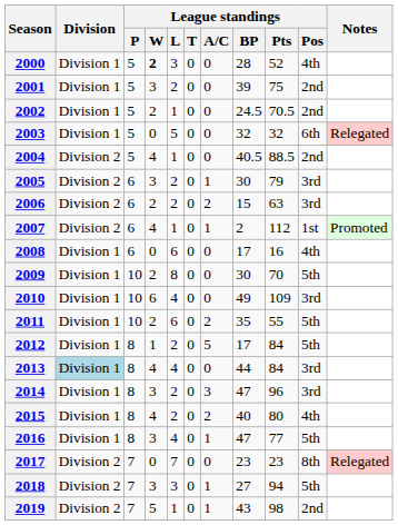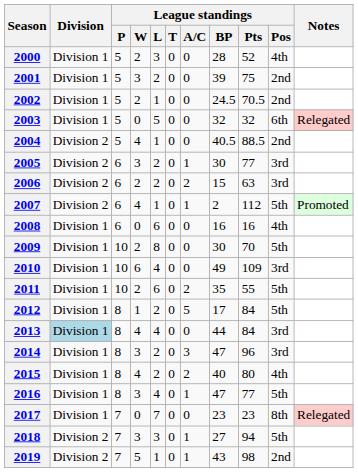 <table class="wikitable sortable">
 <tr>
 <th scope="col" rowspan="2">Season</th>
 <th scope="col" rowspan="2">Division</th>
 <th scope="col" colspan="8">League standings</th>
 <th scope="col" rowspan="2">Notes</th>
 </tr>
 <tr>
 <th scope="col">P</th>
 <th scope="col">W</th>
 <th scope="col">L</th>
 <th scope="col">T</th>
 <th scope="col">A/C</th>
 <th scope="col">BP</th>
 <th scope="col">Pts</th>
 <th scope="col">Pos</th>
 </tr>
 <tr>
 <th scope="row"><a href='#'>2000</a></th>
 <td>Division 1</td>
 <td>5</td>
-<td><strong>2</strong></td>
+<td>2</td>
 <td>3</td>
 <td>0</td>
 <td>0</td>
 <td>28</td>
 <td>52</td>
 <td>4th</td>
 <td style="background: white;"></td>
 </tr>
 <tr>
 <th scope="row"><a href='#'>2001</a></th>
 <td>Division 1</td>
 <td>5</td>
 <td>3</td>
 <td>2</td>
 <td>0</td>
 <td>0</td>
 <td>39</td>
 <td>75</td>
 <td>2nd</td>
 <td style="background: white;"></td>
 </tr>
 <tr>
 <th scope="row"><a href='#'>2002</a></th>
 <td>Division 1</td>
 <td>5</td>
 <td>2</td>
 <td>1</td>
 <td>0</td>
 <td>0</td>
 <td>24.5</td>
 <td>70.5</td>
 <td>2nd</td>
 <td style="background: white;"></td>
 </tr>
 <tr>
 <th scope="row"><a href='#'>2003</a></th>
 <td>Division 1</td>
 <td>5</td>
 <td>0</td>
 <td>5</td>
 <td>0</td>
 <td>0</td>
 <td>32</td>
 <td>32</td>
 <td>6th</td>
 <td style="background: #FFCCCC;">Relegated</td>
 </tr>
 <tr>
 <th scope="row"><a href='#'>2004</a></th>
 <td>Division 2</td>
 <td>5</td>
 <td>4</td>
 <td>1</td>
 <td>0</td>
 <td>0</td>
 <td>40.5</td>
 <td>88.5</td>
 <td>2nd</td>
 <td style="background: white;"></td>
 </tr>
 <tr>
 <th scope="row"><a href='#'>2005</a></th>
 <td>Division 2</td>
 <td>6</td>
 <td>3</td>
 <td>2</td>
 <td>0</td>
 <td>1</td>
 <td>30</td>
-<td>79</td>
+<td>77</td>
 <td>3rd</td>
 <td style="background: white;"></td>
 </tr>
 <tr>
 <th scope="row"><a href='#'>2006</a></th>
 <td>Division 2</td>
 <td>6</td>
 <td>2</td>
 <td>2</td>
 <td>0</td>
 <td>2</td>
 <td>15</td>
 <td>63</td>
 <td>3rd</td>
 <td style="background: white;"></td>
 </tr>
 <tr>
 <th scope="row"><a href='#'>2007</a></th>
 <td>Division 2</td>
 <td>6</td>
 <td>4</td>
 <td>1</td>
 <td>0</td>
 <td>1</td>
 <td>2</td>
 <td>112</td>
-<td>1st</td>
+<td>5th</td>
 <td style="background: #dfd;">Promoted</td>
 </tr>
 <tr>
 <th scope="row"><a href='#'>2008</a></th>
 <td>Division 1</td>
 <td>6</td>
 <td>0</td>
 <td>6</td>
 <td>0</td>
 <td>0</td>
-<td>17</td>
+<td>16</td>
 <td>16</td>
 <td>4th</td>
 <td style="background: white;"></td>
 </tr>
 <tr>
 <th scope="row"><a href='#'>2009</a></th>
 <td>Division 1</td>
 <td>10</td>
 <td>2</td>
 <td>8</td>
 <td>0</td>
 <td>0</td>
 <td>30</td>
 <td>70</td>
 <td>5th</td>
 <td style="background: white;"></td>
 </tr>
 <tr>
 <th scope="row"><a href='#'>2010</a></th>
 <td>Division 1</td>
 <td>10</td>
 <td>6</td>
 <td>4</td>
 <td>0</td>
 <td>0</td>
 <td>49</td>
 <td>109</td>
 <td>3rd</td>
 <td style="background: white;"></td>
 </tr>
 <tr>
 <th scope="row"><a href='#'>2011</a></th>
 <td>Division 1</td>
 <td>10</td>
 <td>2</td>
 <td>6</td>
 <td>0</td>
 <td>2</td>
 <td>35</td>
 <td>55</td>
 <td>5th</td>
 <td style="background: white;"></td>
 </tr>
 <tr>
 <th scope="row"><a href='#'>2012</a></th>
 <td>Division 1</td>
 <td>8</td>
 <td>1</td>
 <td>2</td>
 <td>0</td>
 <td>5</td>
 <td>17</td>
 <td>84</td>
 <td>5th</td>
 <td style="background: white;"></td>
 </tr>
 <tr>
 <th scope="row"><a href='#'>2013</a></th>
 <td style="background: lightblue;">Division 1</td>
 <td>8</td>
 <td>4</td>
 <td>4</td>
 <td>0</td>
 <td>0</td>
 <td>44</td>
 <td>84</td>
 <td>3rd</td>
 <td style="background: white;"></td>
 </tr>
 <tr>
 <th scope="row"><a href='#'>2014</a></th>
 <td>Division 1</td>
 <td>8</td>
 <td>3</td>
 <td>2</td>
 <td>0</td>
 <td>3</td>
 <td>47</td>
 <td>96</td>
 <td>3rd</td>
 <td style="background: white;"></td>
 </tr>
 <tr>
 <th scope="row"><a href='#'>2015</a></th>
 <td>Division 1</td>
 <td>8</td>
 <td>4</td>
 <td>2</td>
 <td>0</td>
 <td>2</td>
 <td>40</td>
 <td>80</td>
 <td>4th</td>
 <td style="background: white;"></td>
 </tr>
 <tr>
 <th scope="row"><a href='#'>2016</a></th>
 <td>Division 1</td>
 <td>8</td>
 <td>3</td>
 <td>4</td>
 <td>0</td>
 <td>1</td>
 <td>47</td>
 <td>77</td>
 <td>5th</td>
 <td style="background: white;"></td>
 </tr>
 <tr>
 <th scope="row"><a href='#'>2017</a></th>
-<td>Division 2</td>
+<td>Division 1</td>
 <td>7</td>
 <td>0</td>
 <td>7</td>
 <td>0</td>
 <td>0</td>
 <td>23</td>
 <td>23</td>
 <td>8th</td>
 <td style="background: #FFCCCC;">Relegated</td>
 </tr>
 <tr>
 <th scope="row"><a href='#'>2018</a></th>
 <td>Division 2</td>
 <td>7</td>
 <td>3</td>
 <td>3</td>
 <td>0</td>
 <td>1</td>
 <td>27</td>
 <td>94</td>
 <td>5th</td>
 <td style="background: white;"></td>
 </tr>
 <tr>
 <th scope="row"><a href='#'>2019</a></th>
 <td>Division 2</td>
 <td>7</td>
 <td>5</td>
 <td>1</td>
 <td>0</td>
 <td>1</td>
 <td>43</td>
 <td>98</td>
 <td>2nd</td>
 <td style="background: white;"></td>
 </tr>
 </table>
